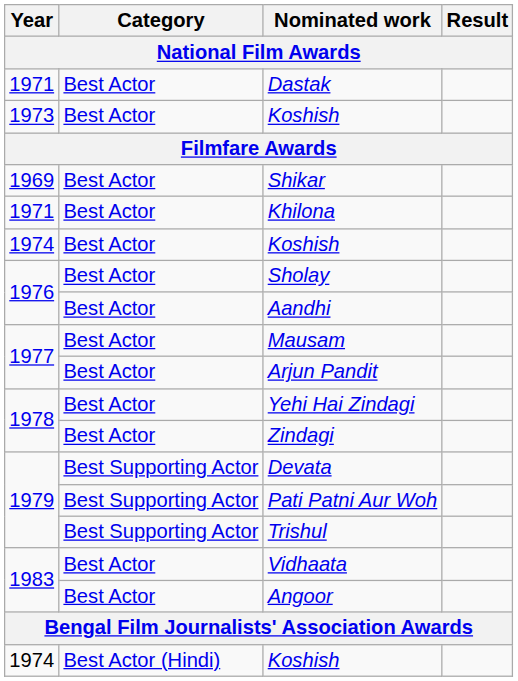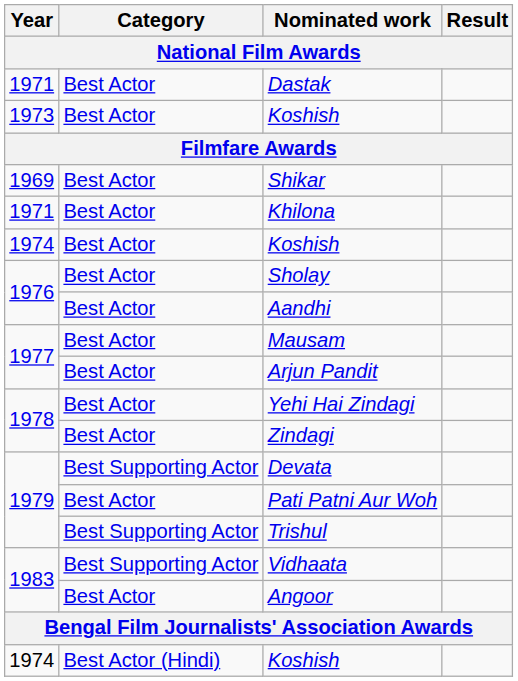 <table class="wikitable">
 <tr>
 <th>Year</th>
 <th>Category</th>
 <th>Nominated work</th>
 <th>Result</th>
 </tr>
 <tr>
 <th colspan="4"><a href='#'>National Film Awards</a></th>
 </tr>
 <tr>
 <td><a href='#'>1971</a></td>
 <td><a href='#'>Best Actor</a></td>
 <td><em><a href='#'>Dastak</a></em></td>
 <td></td>
 </tr>
 <tr>
 <td><a href='#'>1973</a></td>
 <td><a href='#'>Best Actor</a></td>
 <td><em><a href='#'>Koshish</a></em></td>
 <td></td>
 </tr>
 <tr>
 <th colspan="4"><a href='#'>Filmfare Awards</a></th>
 </tr>
 <tr>
 <td><a href='#'>1969</a></td>
 <td><a href='#'>Best Actor</a></td>
 <td><em><a href='#'>Shikar</a></em></td>
 <td></td>
 </tr>
 <tr>
 <td><a href='#'>1971</a></td>
 <td><a href='#'>Best Actor</a></td>
 <td><em><a href='#'>Khilona</a></em></td>
 <td></td>
 </tr>
 <tr>
 <td><a href='#'>1974</a></td>
 <td><a href='#'>Best Actor</a></td>
 <td><em><a href='#'>Koshish</a></em></td>
 <td></td>
 </tr>
 <tr>
 <td rowspan="2"><a href='#'>1976</a></td>
 <td><a href='#'>Best Actor</a></td>
 <td><em><a href='#'>Sholay</a></em></td>
 <td></td>
 </tr>
 <tr>
 <td><a href='#'>Best Actor</a></td>
 <td><em><a href='#'>Aandhi</a></em></td>
 <td></td>
 </tr>
 <tr>
 <td rowspan="2"><a href='#'>1977</a></td>
 <td><a href='#'>Best Actor</a></td>
 <td><em><a href='#'>Mausam</a></em></td>
 <td></td>
 </tr>
 <tr>
 <td><a href='#'>Best Actor</a></td>
 <td><em><a href='#'>Arjun Pandit</a></em></td>
 <td></td>
 </tr>
 <tr>
 <td rowspan="2"><a href='#'>1978</a></td>
 <td><a href='#'>Best Actor</a></td>
 <td><em><a href='#'>Yehi Hai Zindagi</a></em></td>
 <td></td>
 </tr>
 <tr>
 <td><a href='#'>Best Actor</a></td>
 <td><em><a href='#'>Zindagi</a></em></td>
 <td></td>
 </tr>
 <tr>
 <td rowspan="3"><a href='#'>1979</a></td>
 <td><a href='#'>Best Supporting Actor</a></td>
 <td><em><a href='#'>Devata</a></em></td>
 <td></td>
 </tr>
 <tr>
-<td><a href='#'>Best Supporting Actor</a></td>
+<td><a href='#'>Best Actor</a></td>
 <td><em><a href='#'>Pati Patni Aur Woh</a></em></td>
 <td></td>
 </tr>
 <tr>
 <td><a href='#'>Best Supporting Actor</a></td>
 <td><em><a href='#'>Trishul</a></em></td>
 <td></td>
 </tr>
 <tr>
 <td rowspan="2"><a href='#'>1983</a></td>
-<td><a href='#'>Best Actor</a></td>
+<td><a href='#'>Best Supporting Actor</a></td>
 <td><em><a href='#'>Vidhaata</a></em></td>
 <td></td>
 </tr>
 <tr>
 <td><a href='#'>Best Actor</a></td>
 <td><em><a href='#'>Angoor</a></em></td>
 <td></td>
 </tr>
 <tr>
 <th colspan="4"><a href='#'>Bengal Film Journalists' Association Awards</a></th>
 </tr>
 <tr>
 <td>1974</td>
 <td><a href='#'>Best Actor (Hindi)</a></td>
 <td><em><a href='#'>Koshish</a></em></td>
 <td></td>
 </tr>
 </table>
